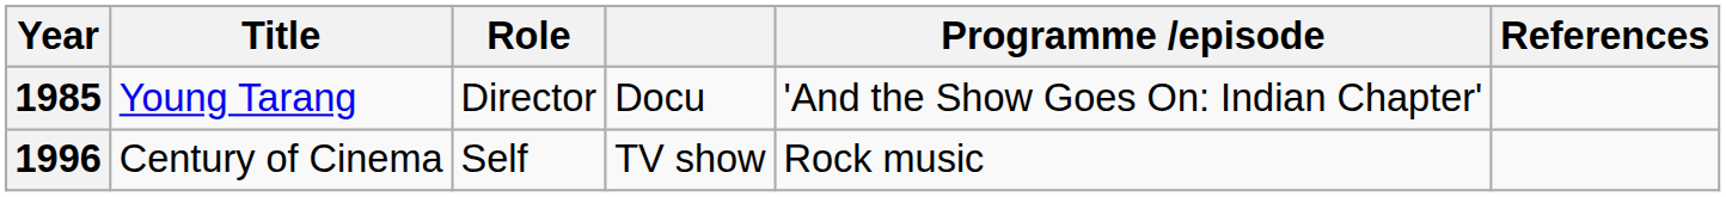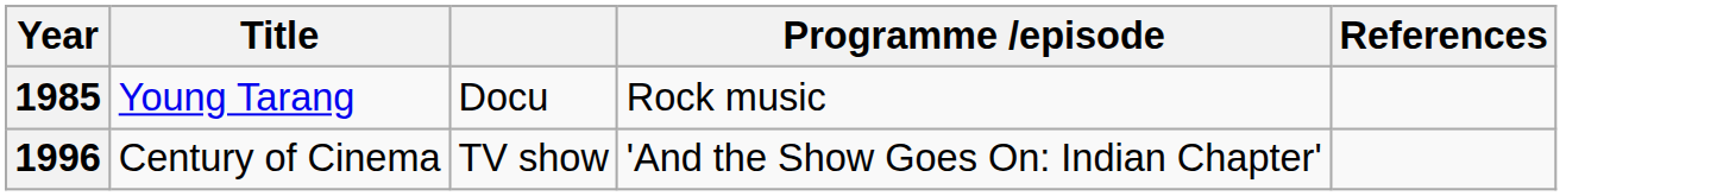 <table class="wikitable sortable">
 <tr>
 <th>Year</th>
 <th>Title</th>
-<th>Role</th>
 <th></th>
 <th class="unsortable">Programme /episode</th>
 <th class="unsortable">References</th>
 </tr>
 <tr>
 <th>1985</th>
 <td><a href='#'>Young Tarang</a></td>
-<td>Director</td>
 <td>Docu</td>
-<td>'And the Show Goes On: Indian Chapter'</td>
+<td>Rock music</td>
 <td></td>
 </tr>
 <tr>
 <th>1996</th>
 <td>Century of Cinema</td>
-<td>Self</td>
 <td>TV show</td>
-<td>Rock music</td>
+<td>'And the Show Goes On: Indian Chapter'</td>
 <td></td>
 </tr>
 </table>
